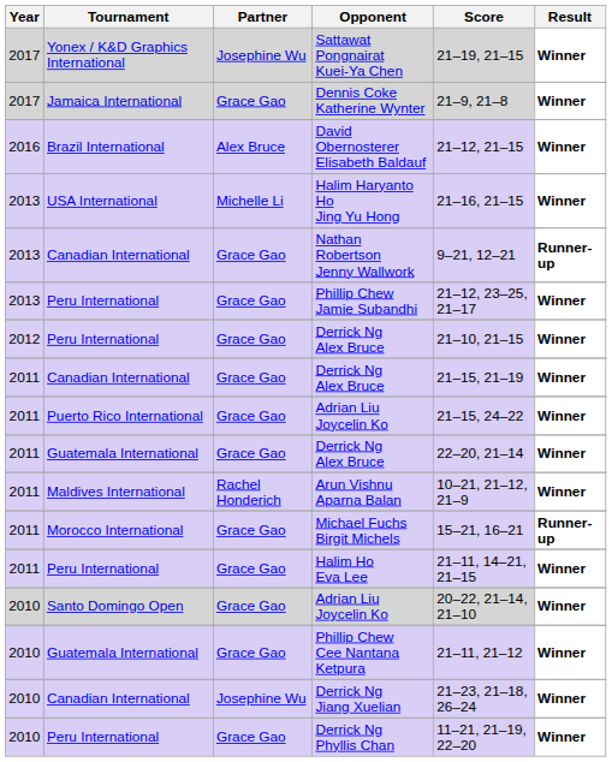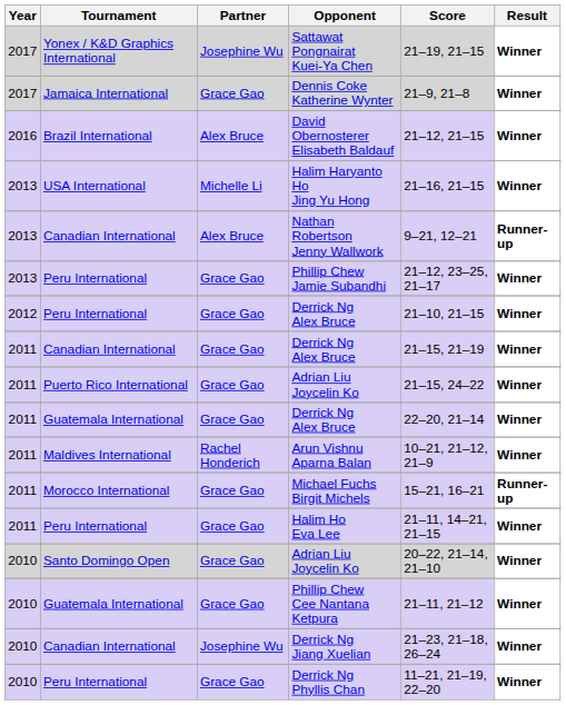 <table class="sortable wikitable" style="font-size: 90%;">
 <tr>
 <th>Year</th>
 <th>Tournament</th>
 <th>Partner</th>
 <th>Opponent</th>
 <th>Score</th>
 <th>Result</th>
 </tr>
 <tr style="background:#D5D5D5">
 <td align="center">2017</td>
 <td align="left"><a href='#'>Yonex / K&D Graphics International</a></td>
 <td align="left"> <a href='#'>Josephine Wu</a></td>
 <td align="left"> <a href='#'>Sattawat Pongnairat</a> <br>  <a href='#'>Kuei-Ya Chen</a></td>
 <td align="left">21–19, 21–15</td>
 <td style="text-align:left; background:white"> <strong>Winner</strong></td>
 </tr>
 <tr>
 </tr>
 <tr style="background:#D5D5D5">
 <td align="center">2017</td>
 <td align="left"><a href='#'>Jamaica International</a></td>
 <td align="left"> <a href='#'>Grace Gao</a></td>
 <td align="left"> <a href='#'>Dennis Coke</a> <br>  <a href='#'>Katherine Wynter</a></td>
 <td align="left">21–9, 21–8</td>
 <td style="text-align:left; background:white"> <strong>Winner</strong></td>
 </tr>
 <tr>
 </tr>
 <tr style="background:#D8CEF6">
 <td align="center">2016</td>
 <td align="left"><a href='#'>Brazil International</a></td>
 <td align="left"> <a href='#'>Alex Bruce</a></td>
 <td align="left"> <a href='#'>David Obernosterer</a> <br>  <a href='#'>Elisabeth Baldauf</a></td>
 <td align="left">21–12, 21–15</td>
 <td style="text-align:left; background:white"> <strong>Winner</strong></td>
 </tr>
 <tr>
 </tr>
 <tr style="background:#D8CEF6">
 <td align="center">2013</td>
 <td align="left"><a href='#'>USA International</a></td>
 <td align="left"> <a href='#'>Michelle Li</a></td>
 <td align="left"> <a href='#'>Halim Haryanto Ho</a> <br>  <a href='#'>Jing Yu Hong</a></td>
 <td align="left">21–16, 21–15</td>
 <td style="text-align:left; background:white"> <strong>Winner</strong></td>
 </tr>
 <tr>
 </tr>
 <tr style="background:#D8CEF6">
 <td align="center">2013</td>
 <td align="left"><a href='#'>Canadian International</a></td>
-<td align="left"> <a href='#'>Grace Gao</a></td>
+<td align="left"> <a href='#'>Alex Bruce</a></td>
 <td align="left"> <a href='#'>Nathan Robertson</a> <br>  <a href='#'>Jenny Wallwork</a></td>
 <td align="left">9–21, 12–21</td>
 <td style="text-align:left; background:white"> <strong>Runner-up</strong></td>
 </tr>
 <tr>
 </tr>
 <tr style="background:#D8CEF6">
 <td align="center">2013</td>
 <td align="left"><a href='#'>Peru International</a></td>
 <td align="left"> <a href='#'>Grace Gao</a></td>
 <td align="left"> <a href='#'>Phillip Chew</a> <br>  <a href='#'>Jamie Subandhi</a></td>
 <td align="left">21–12, 23–25, 21–17</td>
 <td style="text-align:left; background:white"> <strong>Winner</strong></td>
 </tr>
 <tr>
 </tr>
 <tr style="background:#D8CEF6">
 <td align="center">2012</td>
 <td align="left"><a href='#'>Peru International</a></td>
 <td align="left"> <a href='#'>Grace Gao</a></td>
 <td align="left"> <a href='#'>Derrick Ng</a> <br>  <a href='#'>Alex Bruce</a></td>
 <td align="left">21–10, 21–15</td>
 <td style="text-align:left; background:white"> <strong>Winner</strong></td>
 </tr>
 <tr>
 </tr>
 <tr style="background:#D8CEF6">
 <td align="center">2011</td>
 <td align="left"><a href='#'>Canadian International</a></td>
 <td align="left"> <a href='#'>Grace Gao</a></td>
 <td align="left"> <a href='#'>Derrick Ng</a> <br>  <a href='#'>Alex Bruce</a></td>
 <td align="left">21–15, 21–19</td>
 <td style="text-align:left; background:white"> <strong>Winner</strong></td>
 </tr>
 <tr>
 </tr>
 <tr style="background:#D8CEF6">
 <td align="center">2011</td>
 <td align="left"><a href='#'>Puerto Rico International</a></td>
 <td align="left"> <a href='#'>Grace Gao</a></td>
 <td align="left"> <a href='#'>Adrian Liu</a> <br>  <a href='#'>Joycelin Ko</a></td>
 <td align="left">21–15, 24–22</td>
 <td style="text-align:left; background:white"> <strong>Winner</strong></td>
 </tr>
 <tr>
 </tr>
 <tr style="background:#D8CEF6">
 <td align="center">2011</td>
 <td align="left"><a href='#'>Guatemala International</a></td>
 <td align="left"> <a href='#'>Grace Gao</a></td>
 <td align="left"> <a href='#'>Derrick Ng</a> <br>  <a href='#'>Alex Bruce</a></td>
 <td align="left">22–20, 21–14</td>
 <td style="text-align:left; background:white"> <strong>Winner</strong></td>
 </tr>
 <tr>
 </tr>
 <tr style="background:#D8CEF6">
 <td align="center">2011</td>
 <td align="left"><a href='#'>Maldives International</a></td>
 <td align="left"> <a href='#'>Rachel Honderich</a></td>
 <td align="left"> <a href='#'>Arun Vishnu</a> <br>  <a href='#'>Aparna Balan</a></td>
 <td align="left">10–21, 21–12, 21–9</td>
 <td style="text-align:left; background:white"> <strong>Winner</strong></td>
 </tr>
 <tr>
 </tr>
 <tr style="background:#D8CEF6">
 <td align="center">2011</td>
 <td align="left"><a href='#'>Morocco International</a></td>
 <td align="left"> <a href='#'>Grace Gao</a></td>
 <td align="left"> <a href='#'>Michael Fuchs</a> <br>  <a href='#'>Birgit Michels</a></td>
 <td align="left">15–21, 16–21</td>
 <td style="text-align:left; background:white"> <strong>Runner-up</strong></td>
 </tr>
 <tr>
 </tr>
 <tr style="background:#D8CEF6">
 <td align="center">2011</td>
 <td align="left"><a href='#'>Peru International</a></td>
 <td align="left"> <a href='#'>Grace Gao</a></td>
 <td align="left"> <a href='#'>Halim Ho</a> <br>  <a href='#'>Eva Lee</a></td>
 <td align="left">21–11, 14–21, 21–15</td>
 <td style="text-align:left; background:white"> <strong>Winner</strong></td>
 </tr>
 <tr>
 </tr>
 <tr style="background:#D5D5D5">
 <td align="center">2010</td>
 <td align="left"><a href='#'>Santo Domingo Open</a></td>
 <td align="left"> <a href='#'>Grace Gao</a></td>
 <td align="left"> <a href='#'>Adrian Liu</a> <br>  <a href='#'>Joycelin Ko</a></td>
 <td align="left">20–22, 21–14, 21–10</td>
 <td style="text-align:left; background:white"> <strong>Winner</strong></td>
 </tr>
 <tr>
 </tr>
 <tr style="background:#D8CEF6">
 <td align="center">2010</td>
 <td align="left"><a href='#'>Guatemala International</a></td>
 <td align="left"> <a href='#'>Grace Gao</a></td>
 <td align="left"> <a href='#'>Phillip Chew</a> <br>  <a href='#'>Cee Nantana Ketpura</a></td>
 <td align="left">21–11, 21–12</td>
 <td style="text-align:left; background:white"> <strong>Winner</strong></td>
 </tr>
 <tr>
 </tr>
 <tr style="background:#D8CEF6">
 <td align="center">2010</td>
 <td align="left"><a href='#'>Canadian International</a></td>
 <td align="left"> <a href='#'>Josephine Wu</a></td>
 <td align="left"> <a href='#'>Derrick Ng</a> <br>  <a href='#'>Jiang Xuelian</a></td>
 <td align="left">21–23, 21–18, 26–24</td>
 <td style="text-align:left; background:white"> <strong>Winner</strong></td>
 </tr>
 <tr>
 </tr>
 <tr style="background:#D8CEF6">
 <td align="center">2010</td>
 <td align="left"><a href='#'>Peru International</a></td>
 <td align="left"> <a href='#'>Grace Gao</a></td>
 <td align="left"> <a href='#'>Derrick Ng</a> <br>  <a href='#'>Phyllis Chan</a></td>
 <td align="left">11–21, 21–19, 22–20</td>
 <td style="text-align:left; background:white"> <strong>Winner</strong></td>
 </tr>
 </table>
